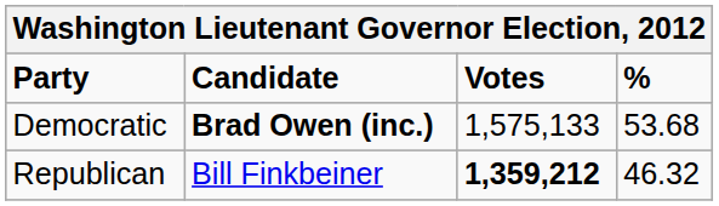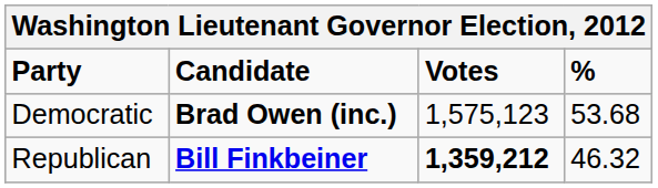 <table class="wikitable">
 <tr>
 <th colspan="4">Washington Lieutenant Governor Election, 2012</th>
 </tr>
 <tr>
 <td><strong>Party</strong></td>
 <td><strong>Candidate</strong></td>
 <td><strong>Votes</strong></td>
 <td><strong>%</strong></td>
 </tr>
 <tr>
 <td>Democratic</td>
 <td><strong>Brad Owen (inc.)</strong></td>
-<td>1,575,133</td>
+<td>1,575,123</td>
 <td>53.68</td>
 </tr>
 <tr>
 <td>Republican</td>
-<td><a href='#'>Bill Finkbeiner</a></td>
+<td><strong><a href='#'>Bill Finkbeiner</a></strong></td>
 <td><strong>1,359,212</strong></td>
 <td>46.32</td>
 </tr>
 </table>
